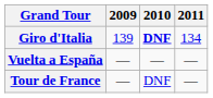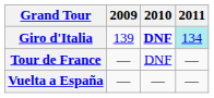 <table class="wikitable plainrowheaders">
 <tr>
 <th scope="col"><a href='#'>Grand Tour</a></th>
 <th scope="col">2009</th>
 <th scope="col">2010</th>
 <th scope="col">2011</th>
 </tr>
 <tr style="text-align:center;">
 <th scope="row"> <a href='#'>Giro d'Italia</a></th>
 <td><a href='#'>139</a></td>
 <td><strong><a href='#'>DNF</a></strong></td>
-<td><a href='#'>134</a></td>
+<td style="background: paleturquoise;"><a href='#'>134</a></td>
+</tr>
+<tr style="text-align:center;">
+<th scope="row"> <a href='#'>Tour de France</a></th>
+<td>—</td>
+<td><a href='#'>DNF</a></td>
+<td>—</td>
 </tr>
 <tr style="text-align:center;">
 <th scope="row"> <a href='#'>Vuelta a España</a></th>
 <td>—</td>
 <td>—</td>
 <td>—</td>
 </tr>
-<tr style="text-align:center;">
-<th scope="row"> <a href='#'>Tour de France</a></th>
-<td>—</td>
-<td><a href='#'>DNF</a></td>
-<td>—</td>
-</tr>
 </table>
